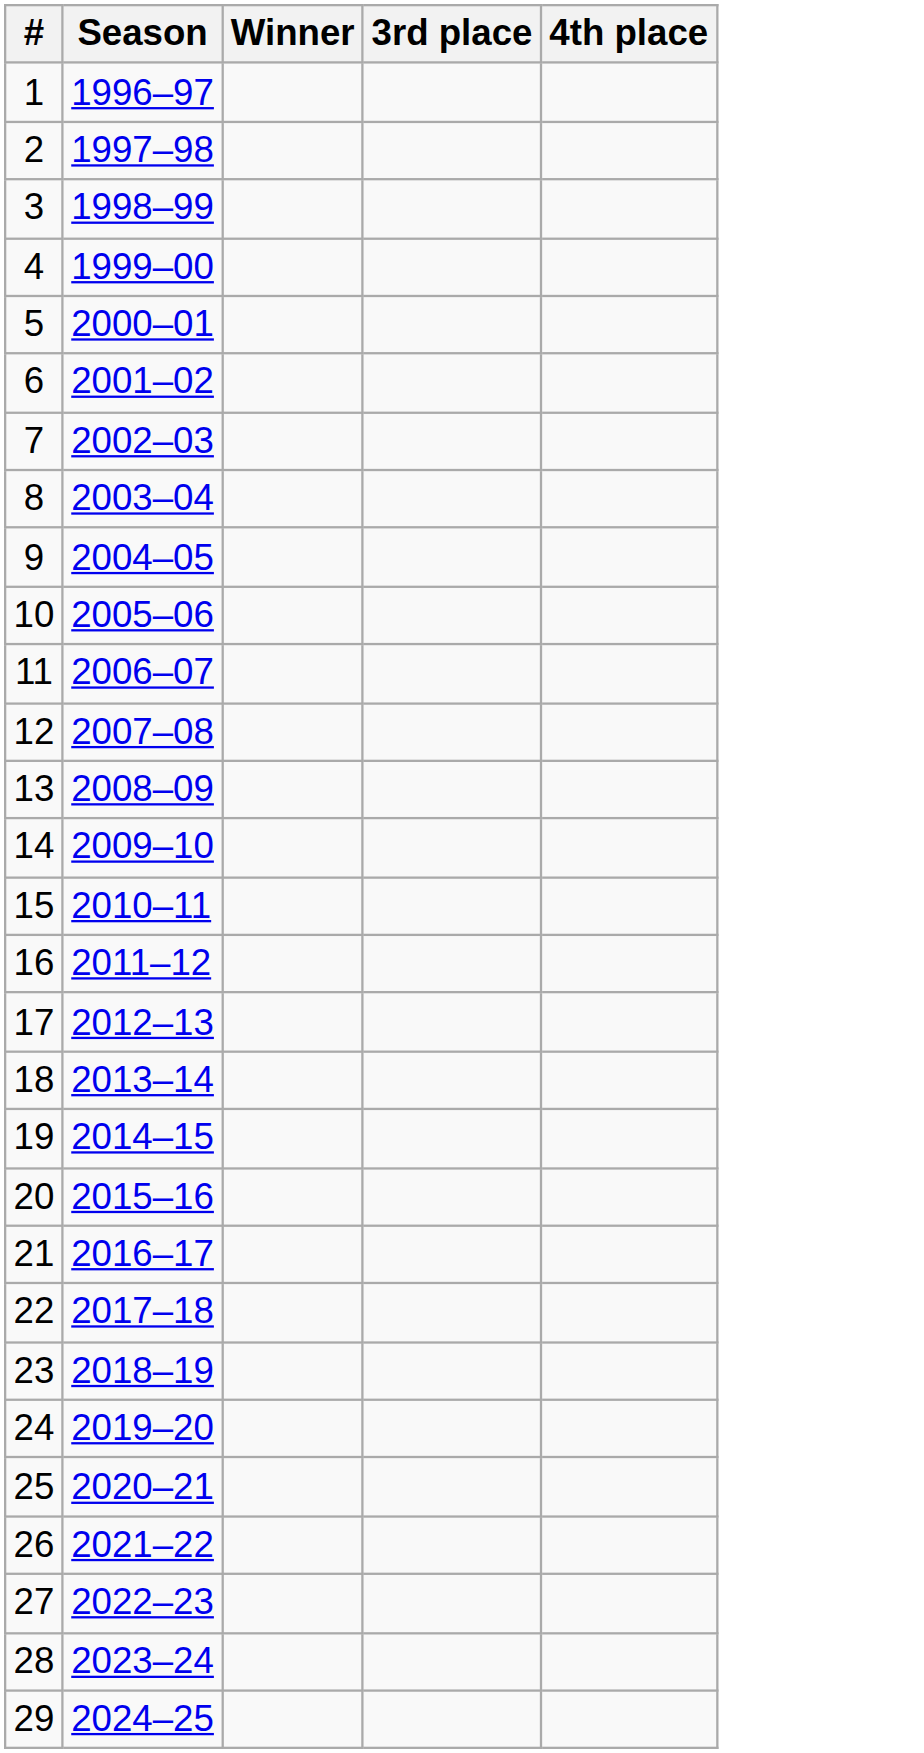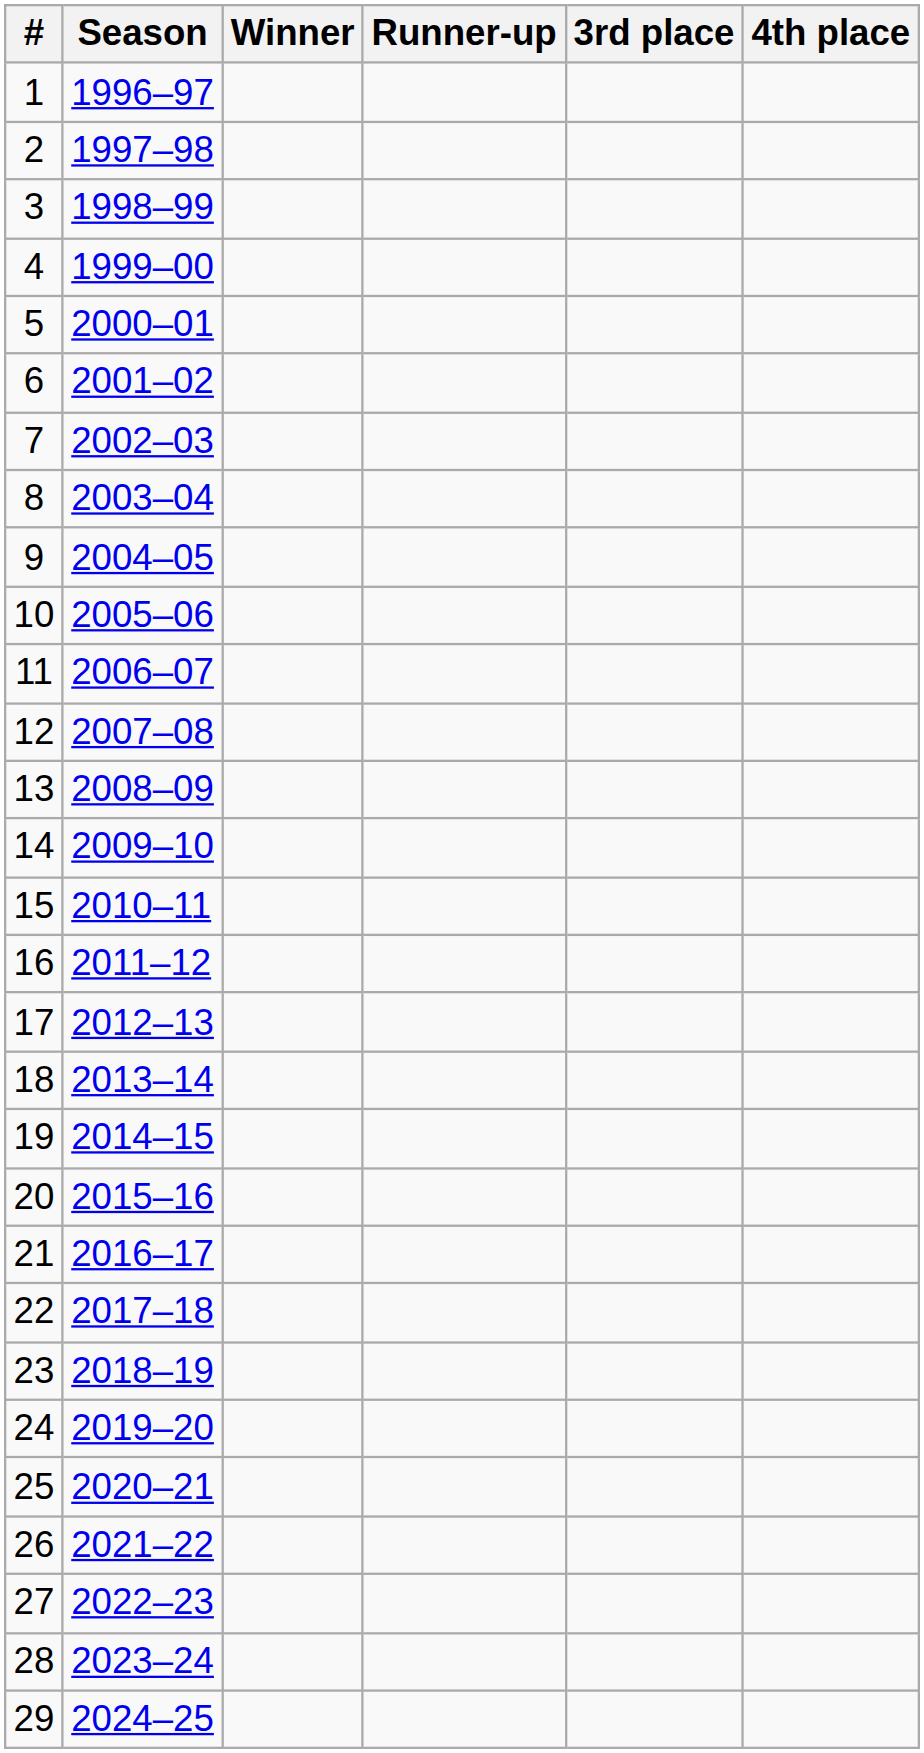 <table class="wikitable sortable">
 <tr>
 <th>#</th>
 <th>Season</th>
 <th>Winner</th>
+<th>Runner-up</th>
 <th>3rd place</th>
 <th>4th place</th>
 </tr>
 <tr>
 <td align=center>1</td>
 <td><a href='#'>1996–97</a></td>
+<td></td>
 <td></td>
 <td></td>
 <td></td>
 </tr>
 <tr>
 <td align=center>2</td>
 <td><a href='#'>1997–98</a></td>
 <td></td>
 <td></td>
 <td></td>
+<td></td>
 </tr>
 <tr>
 <td align=center>3</td>
 <td><a href='#'>1998–99</a></td>
+<td></td>
 <td></td>
 <td></td>
 <td></td>
 </tr>
 <tr>
 <td align=center>4</td>
 <td><a href='#'>1999–00</a></td>
 <td></td>
 <td></td>
 <td></td>
+<td></td>
 </tr>
 <tr>
 <td align=center>5</td>
 <td><a href='#'>2000–01</a></td>
+<td></td>
 <td></td>
 <td></td>
 <td></td>
 </tr>
 <tr>
 <td align=center>6</td>
 <td><a href='#'>2001–02</a></td>
 <td></td>
 <td></td>
 <td></td>
+<td></td>
 </tr>
 <tr>
 <td align=center>7</td>
 <td><a href='#'>2002–03</a></td>
+<td></td>
 <td></td>
 <td></td>
 <td></td>
 </tr>
 <tr>
 <td align=center>8</td>
 <td><a href='#'>2003–04</a></td>
 <td></td>
 <td></td>
 <td></td>
+<td></td>
 </tr>
 <tr>
 <td align=center>9</td>
 <td><a href='#'>2004–05</a></td>
+<td></td>
 <td></td>
 <td></td>
 <td></td>
 </tr>
 <tr>
 <td align=center>10</td>
 <td><a href='#'>2005–06</a></td>
 <td></td>
 <td></td>
 <td></td>
+<td></td>
 </tr>
 <tr>
 <td align=center>11</td>
 <td><a href='#'>2006–07</a></td>
+<td></td>
 <td></td>
 <td></td>
 <td></td>
 </tr>
 <tr>
 <td align=center>12</td>
 <td><a href='#'>2007–08</a></td>
 <td></td>
 <td></td>
 <td></td>
+<td></td>
 </tr>
 <tr>
 <td align=center>13</td>
 <td><a href='#'>2008–09</a></td>
+<td></td>
 <td></td>
 <td></td>
 <td></td>
 </tr>
 <tr>
 <td align=center>14</td>
 <td><a href='#'>2009–10</a></td>
 <td></td>
 <td></td>
 <td></td>
+<td></td>
 </tr>
 <tr>
 <td align=center>15</td>
 <td><a href='#'>2010–11</a></td>
+<td></td>
 <td></td>
 <td></td>
 <td></td>
 </tr>
 <tr>
 <td align=center>16</td>
 <td><a href='#'>2011–12</a></td>
 <td></td>
 <td></td>
 <td></td>
+<td></td>
 </tr>
 <tr>
 <td align=center>17</td>
 <td><a href='#'>2012–13</a></td>
+<td></td>
 <td></td>
 <td></td>
 <td></td>
 </tr>
 <tr>
 <td align=center>18</td>
 <td><a href='#'>2013–14</a></td>
 <td></td>
 <td></td>
 <td></td>
+<td></td>
 </tr>
 <tr>
 <td align=center>19</td>
 <td><a href='#'>2014–15</a></td>
+<td></td>
 <td></td>
 <td></td>
 <td></td>
 </tr>
 <tr>
 <td align=center>20</td>
 <td><a href='#'>2015–16</a></td>
 <td></td>
 <td></td>
 <td></td>
+<td></td>
 </tr>
 <tr>
 <td align=center>21</td>
 <td><a href='#'>2016–17</a></td>
+<td></td>
 <td></td>
 <td></td>
 <td></td>
 </tr>
 <tr>
 <td align=center>22</td>
 <td><a href='#'>2017–18</a></td>
 <td></td>
 <td></td>
 <td></td>
+<td></td>
 </tr>
 <tr>
 <td align=center>23</td>
 <td><a href='#'>2018–19</a></td>
+<td></td>
 <td></td>
 <td></td>
 <td></td>
 </tr>
 <tr>
 <td align=center>24</td>
 <td><a href='#'>2019–20</a></td>
 <td></td>
 <td></td>
 <td></td>
+<td></td>
 </tr>
 <tr>
 <td align=center>25</td>
 <td><a href='#'>2020–21</a></td>
+<td></td>
 <td></td>
 <td></td>
 <td></td>
 </tr>
 <tr>
 <td align=center>26</td>
 <td><a href='#'>2021–22</a></td>
 <td></td>
 <td></td>
 <td></td>
+<td></td>
 </tr>
 <tr>
 <td align=center>27</td>
 <td><a href='#'>2022–23</a></td>
+<td></td>
 <td></td>
 <td></td>
 <td></td>
 </tr>
 <tr>
 <td align=center>28</td>
 <td><a href='#'>2023–24</a></td>
 <td></td>
 <td></td>
 <td></td>
+<td></td>
 </tr>
 <tr>
 <td align=center>29</td>
 <td><a href='#'>2024–25</a></td>
 <td></td>
 <td></td>
 <td></td>
+<td></td>
 </tr>
 </table>
